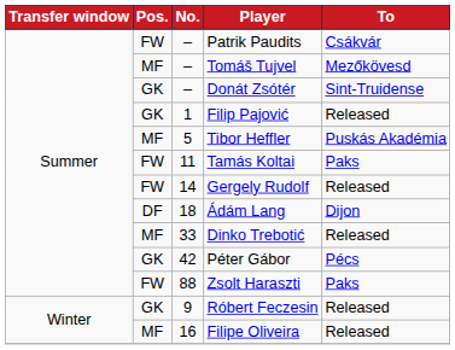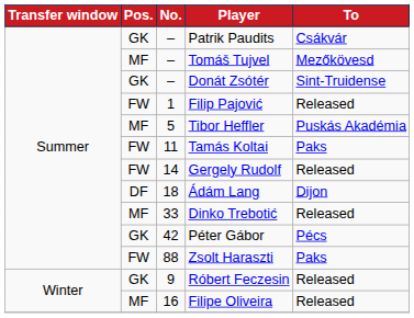 <table class="wikitable plainrowheaders sortable">
 <tr>
 <th style="background-color:#CA1A22;color:white;border:1px solid #06284B">Transfer window</th>
 <th style="background-color:#CA1A22;color:white;border:1px solid #06284B">Pos.</th>
 <th style="background-color:#CA1A22;color:white;border:1px solid #06284B">No.</th>
 <th style="background-color:#CA1A22;color:white;border:1px solid #06284B">Player</th>
 <th style="background-color:#CA1A22;color:white;border:1px solid #06284B">To</th>
 </tr>
 <tr>
 <td rowspan="11" style="text-align:center;">Summer</td>
-<td style=text-align:center;>FW</td>
+<td style=text-align:center;>GK</td>
 <td style=text-align:center;>–</td>
 <td style=text-align:left;> Patrik Paudits</td>
 <td style=text-align:left;> <a href='#'>Csákvár</a></td>
 </tr>
 <tr>
 <td style=text-align:center;>MF</td>
 <td style=text-align:center;>–</td>
 <td style=text-align:left;> <a href='#'>Tomáš Tujvel</a></td>
 <td style=text-align:left;> <a href='#'>Mezőkövesd</a></td>
 </tr>
 <tr>
 <td style=text-align:center;>GK</td>
 <td style=text-align:center;>–</td>
 <td style=text-align:left;> <a href='#'>Donát Zsótér</a></td>
 <td style=text-align:left;> <a href='#'>Sint-Truidense</a></td>
 </tr>
 <tr>
-<td style=text-align:center;>GK</td>
+<td style=text-align:center;>FW</td>
 <td style=text-align:center;>1</td>
 <td style=text-align:left;> <a href='#'>Filip Pajović</a></td>
 <td style=text-align:left;>Released</td>
 </tr>
 <tr>
 <td style=text-align:center;>MF</td>
 <td style=text-align:center;>5</td>
 <td style=text-align:left;> <a href='#'>Tibor Heffler</a></td>
 <td style=text-align:left;> <a href='#'>Puskás Akadémia</a></td>
 </tr>
 <tr>
 <td style=text-align:center;>FW</td>
 <td style=text-align:center;>11</td>
 <td style=text-align:left;> <a href='#'>Tamás Koltai</a></td>
 <td style=text-align:left;> <a href='#'>Paks</a></td>
 </tr>
 <tr>
 <td style=text-align:center;>FW</td>
 <td style=text-align:center;>14</td>
 <td style=text-align:left;> <a href='#'>Gergely Rudolf</a></td>
 <td style=text-align:left;>Released</td>
 </tr>
 <tr>
 <td style=text-align:center;>DF</td>
 <td style=text-align:center;>18</td>
 <td style=text-align:left;> <a href='#'>Ádám Lang</a></td>
 <td style=text-align:left;> <a href='#'>Dijon</a></td>
 </tr>
 <tr>
 <td style=text-align:center;>MF</td>
 <td style=text-align:center;>33</td>
 <td style=text-align:left;> <a href='#'>Dinko Trebotić</a></td>
 <td style=text-align:left;>Released</td>
 </tr>
 <tr>
 <td style=text-align:center;>GK</td>
 <td style=text-align:center;>42</td>
 <td style=text-align:left;> Péter Gábor</td>
 <td style=text-align:left;> <a href='#'>Pécs</a></td>
 </tr>
 <tr>
 <td style=text-align:center;>FW</td>
 <td style=text-align:center;>88</td>
 <td style=text-align:left;> <a href='#'>Zsolt Haraszti</a></td>
 <td style=text-align:left;> <a href='#'>Paks</a></td>
 </tr>
 <tr>
 <td rowspan="2" style="text-align:center;">Winter</td>
 <td style=text-align:center;>GK</td>
 <td style=text-align:center;>9</td>
 <td style=text-align:left;> <a href='#'>Róbert Feczesin</a></td>
 <td style=text-align:left;>Released</td>
 </tr>
 <tr>
 <td style=text-align:center;>MF</td>
 <td style=text-align:center;>16</td>
 <td style=text-align:left;> <a href='#'>Filipe Oliveira</a></td>
 <td style=text-align:left;>Released</td>
 </tr>
 <tr>
 </tr>
 </table>
